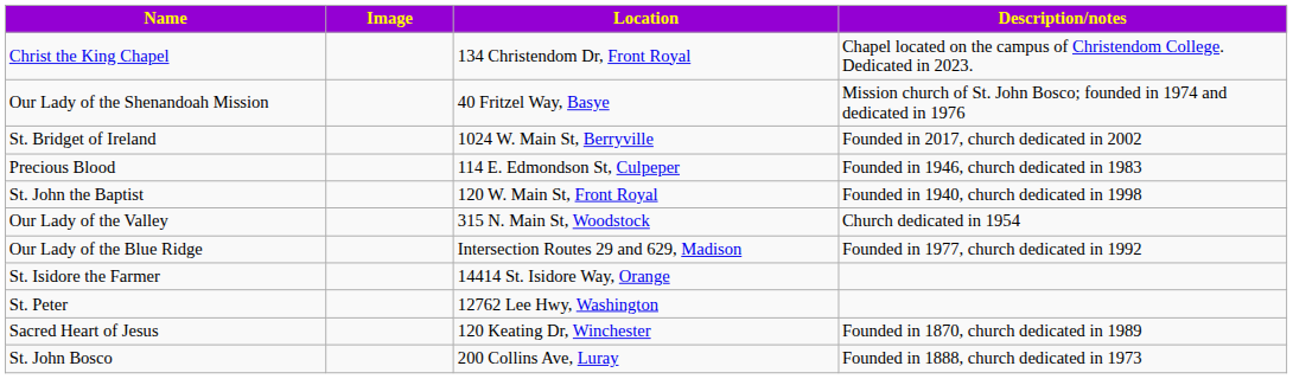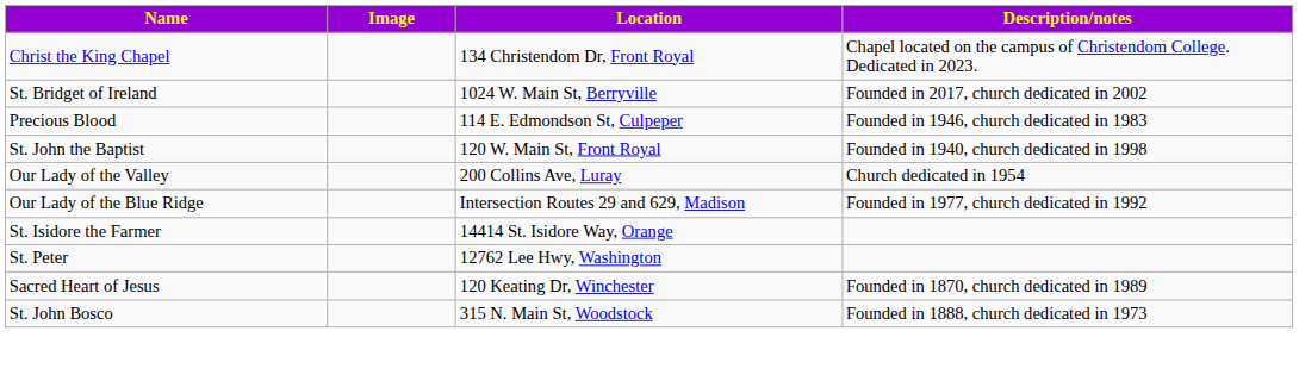 <table class="wikitable sortable" style="width:75%">
 <tr>
 <th style="background:darkviolet; color:yellow;" width="25%"><strong>Name</strong></th>
 <th style="background:darkviolet; color:yellow;" width="10%"><strong>Image</strong></th>
 <th style="background:darkviolet; color:yellow;" width="30%"><strong>Location</strong></th>
 <th style="background:darkviolet; color:yellow;" width="35%"><strong>Description/notes</strong></th>
 </tr>
 <tr>
 <td><a href='#'>Christ the King Chapel</a></td>
 <td></td>
 <td>134 Christendom Dr, <a href='#'>Front Royal</a></td>
 <td>Chapel located on the campus of <a href='#'>Christendom College</a>. Dedicated in 2023.</td>
-</tr>
-<tr>
-<td>Our Lady of the Shenandoah Mission</td>
-<td></td>
-<td>40 Fritzel Way, <a href='#'>Basye</a></td>
-<td>Mission church of St. John Bosco; founded in 1974 and dedicated in 1976</td>
 </tr>
 <tr>
 <td>St. Bridget of Ireland</td>
 <td></td>
 <td>1024 W. Main St, <a href='#'>Berryville</a></td>
 <td>Founded in 2017, church dedicated in 2002</td>
 </tr>
 <tr>
 <td>Precious Blood</td>
 <td></td>
 <td>114 E. Edmondson St, <a href='#'>Culpeper</a></td>
 <td>Founded in 1946, church dedicated in 1983</td>
 </tr>
 <tr>
 <td>St. John the Baptist</td>
 <td></td>
 <td>120 W. Main St, <a href='#'>Front Royal</a></td>
 <td>Founded in 1940, church dedicated in 1998</td>
 </tr>
 <tr>
 <td>Our Lady of the Valley</td>
 <td></td>
-<td>315 N. Main St, <a href='#'>Woodstock</a></td>
+<td>200 Collins Ave, <a href='#'>Luray</a></td>
 <td>Church dedicated in 1954</td>
 </tr>
 <tr>
 <td>Our Lady of the Blue Ridge</td>
 <td></td>
 <td>Intersection Routes 29 and 629, <a href='#'>Madison</a></td>
 <td>Founded in 1977, church dedicated in 1992</td>
 </tr>
 <tr>
 <td>St. Isidore the Farmer</td>
 <td></td>
 <td>14414 St. Isidore Way, <a href='#'>Orange</a></td>
 <td></td>
 </tr>
 <tr>
 <td>St. Peter</td>
 <td></td>
 <td>12762 Lee Hwy, <a href='#'>Washington</a></td>
 <td></td>
 </tr>
 <tr>
 <td>Sacred Heart of Jesus</td>
 <td></td>
 <td>120 Keating Dr, <a href='#'>Winchester</a></td>
 <td>Founded in 1870, church dedicated in 1989</td>
 </tr>
 <tr>
 <td>St. John Bosco</td>
 <td></td>
-<td>200 Collins Ave, <a href='#'>Luray</a></td>
+<td>315 N. Main St, <a href='#'>Woodstock</a></td>
 <td>Founded in 1888, church dedicated in 1973</td>
 </tr>
 </table>
